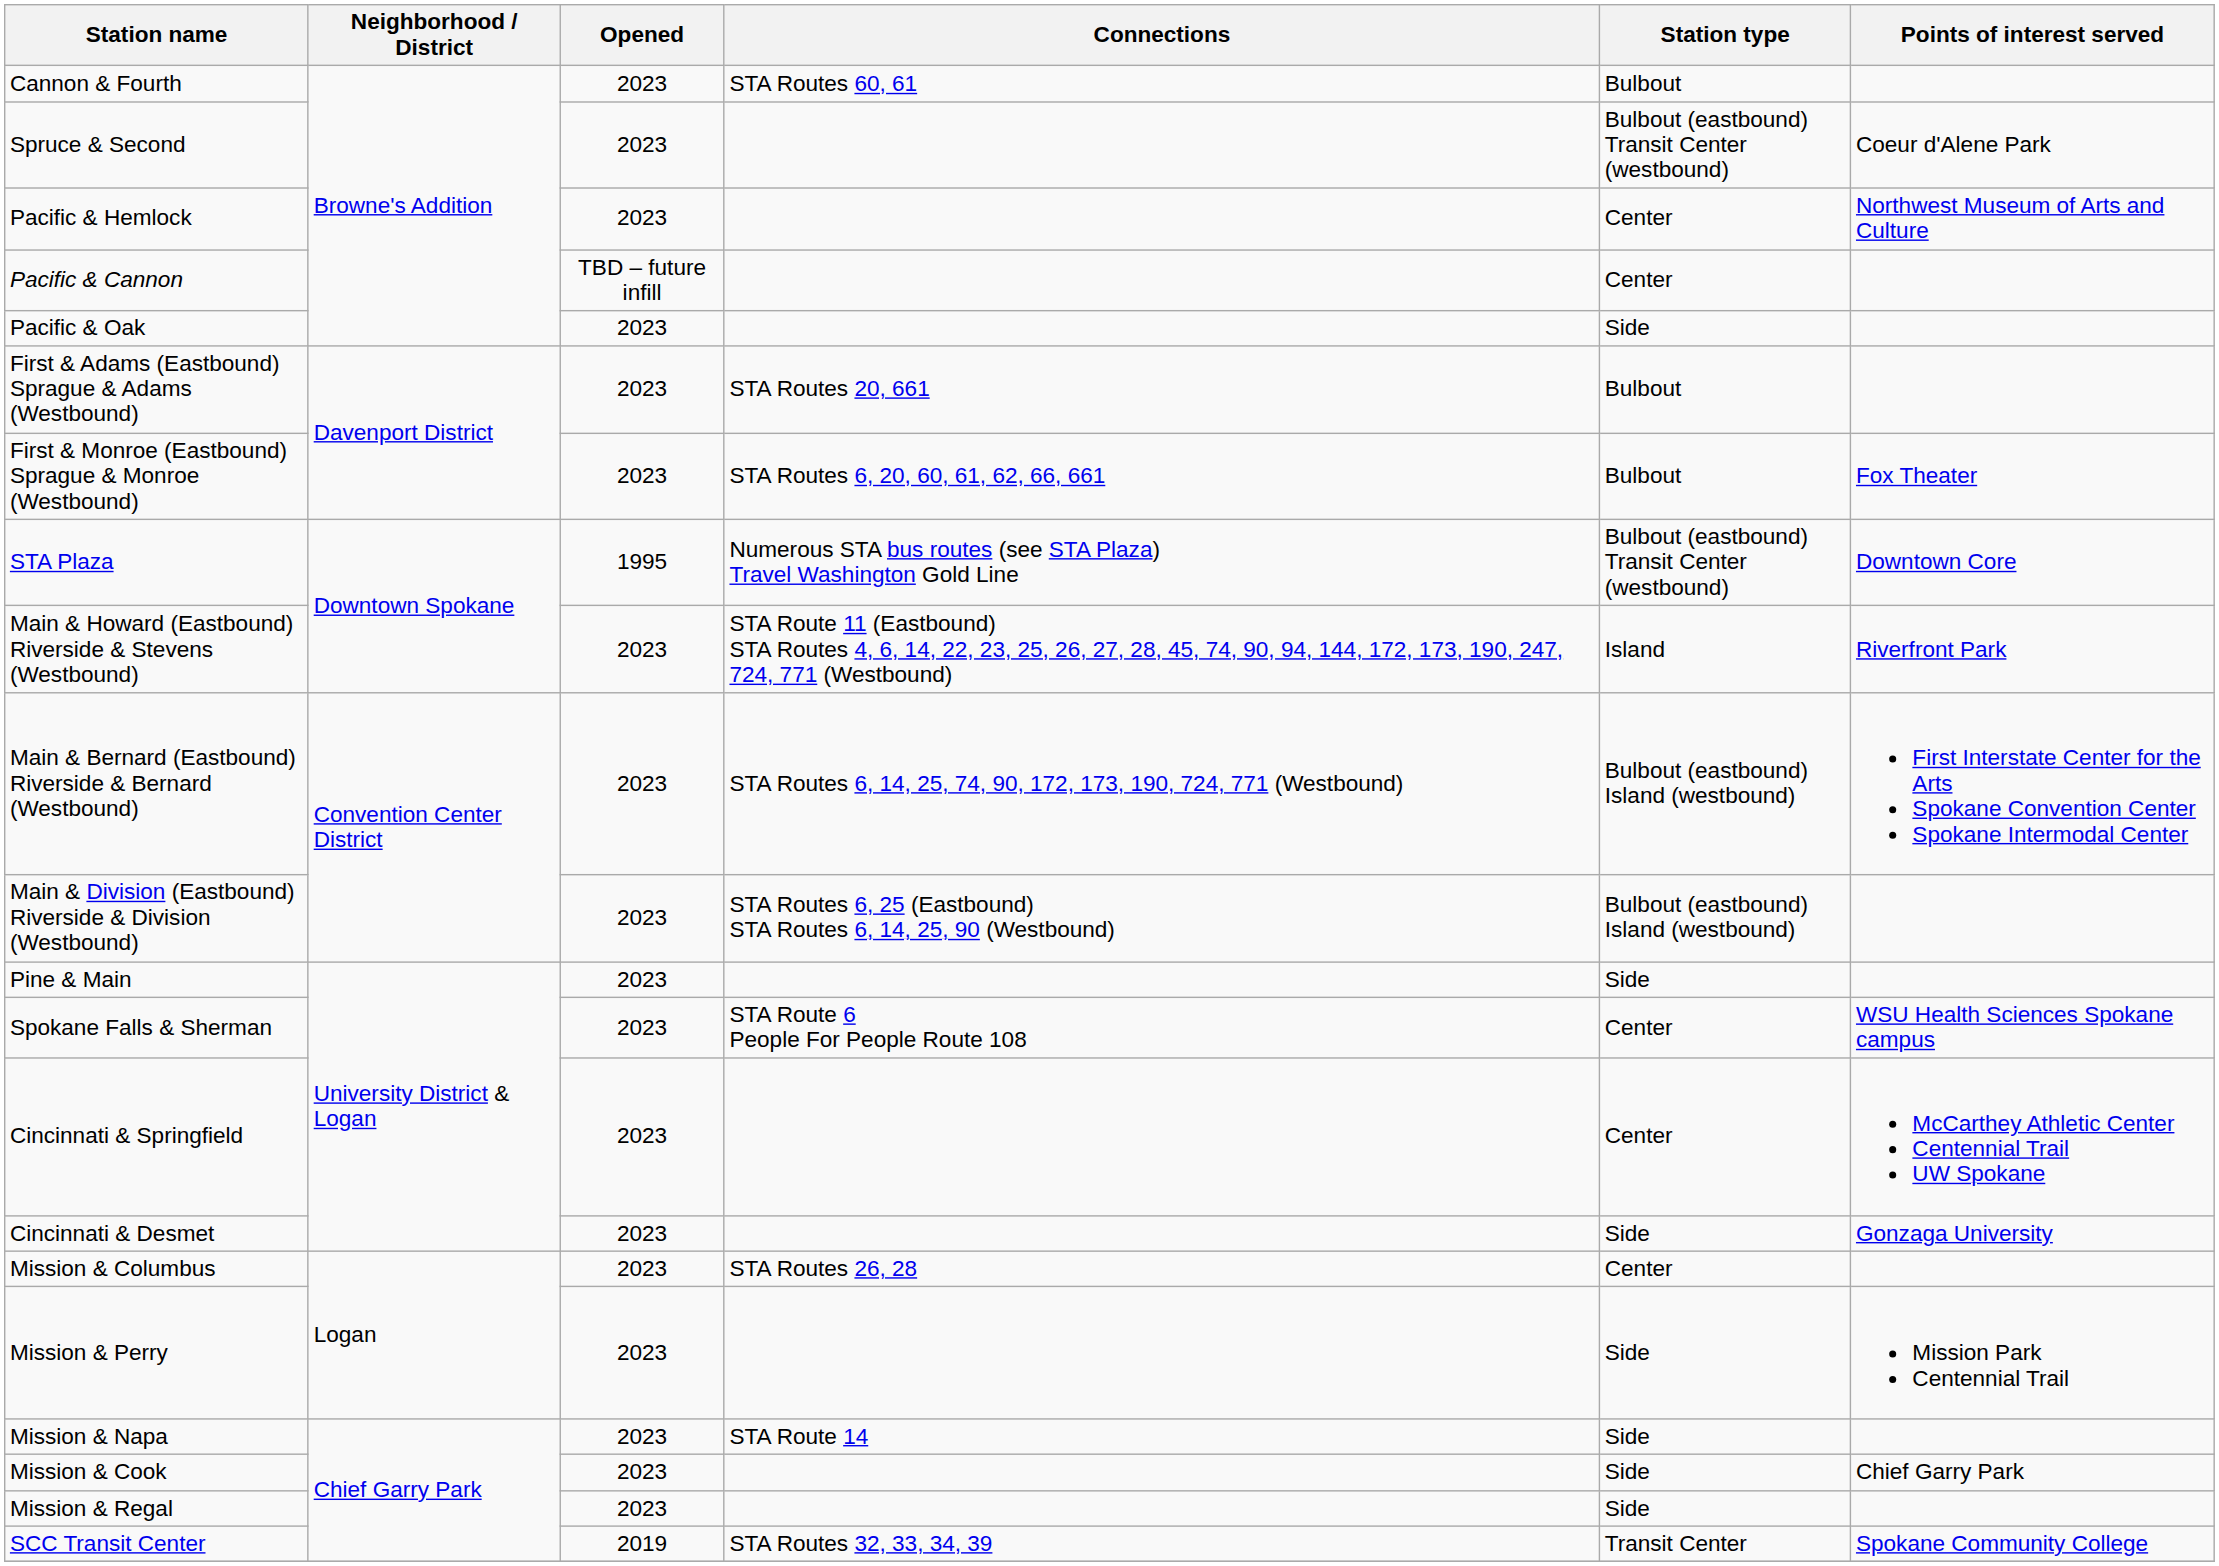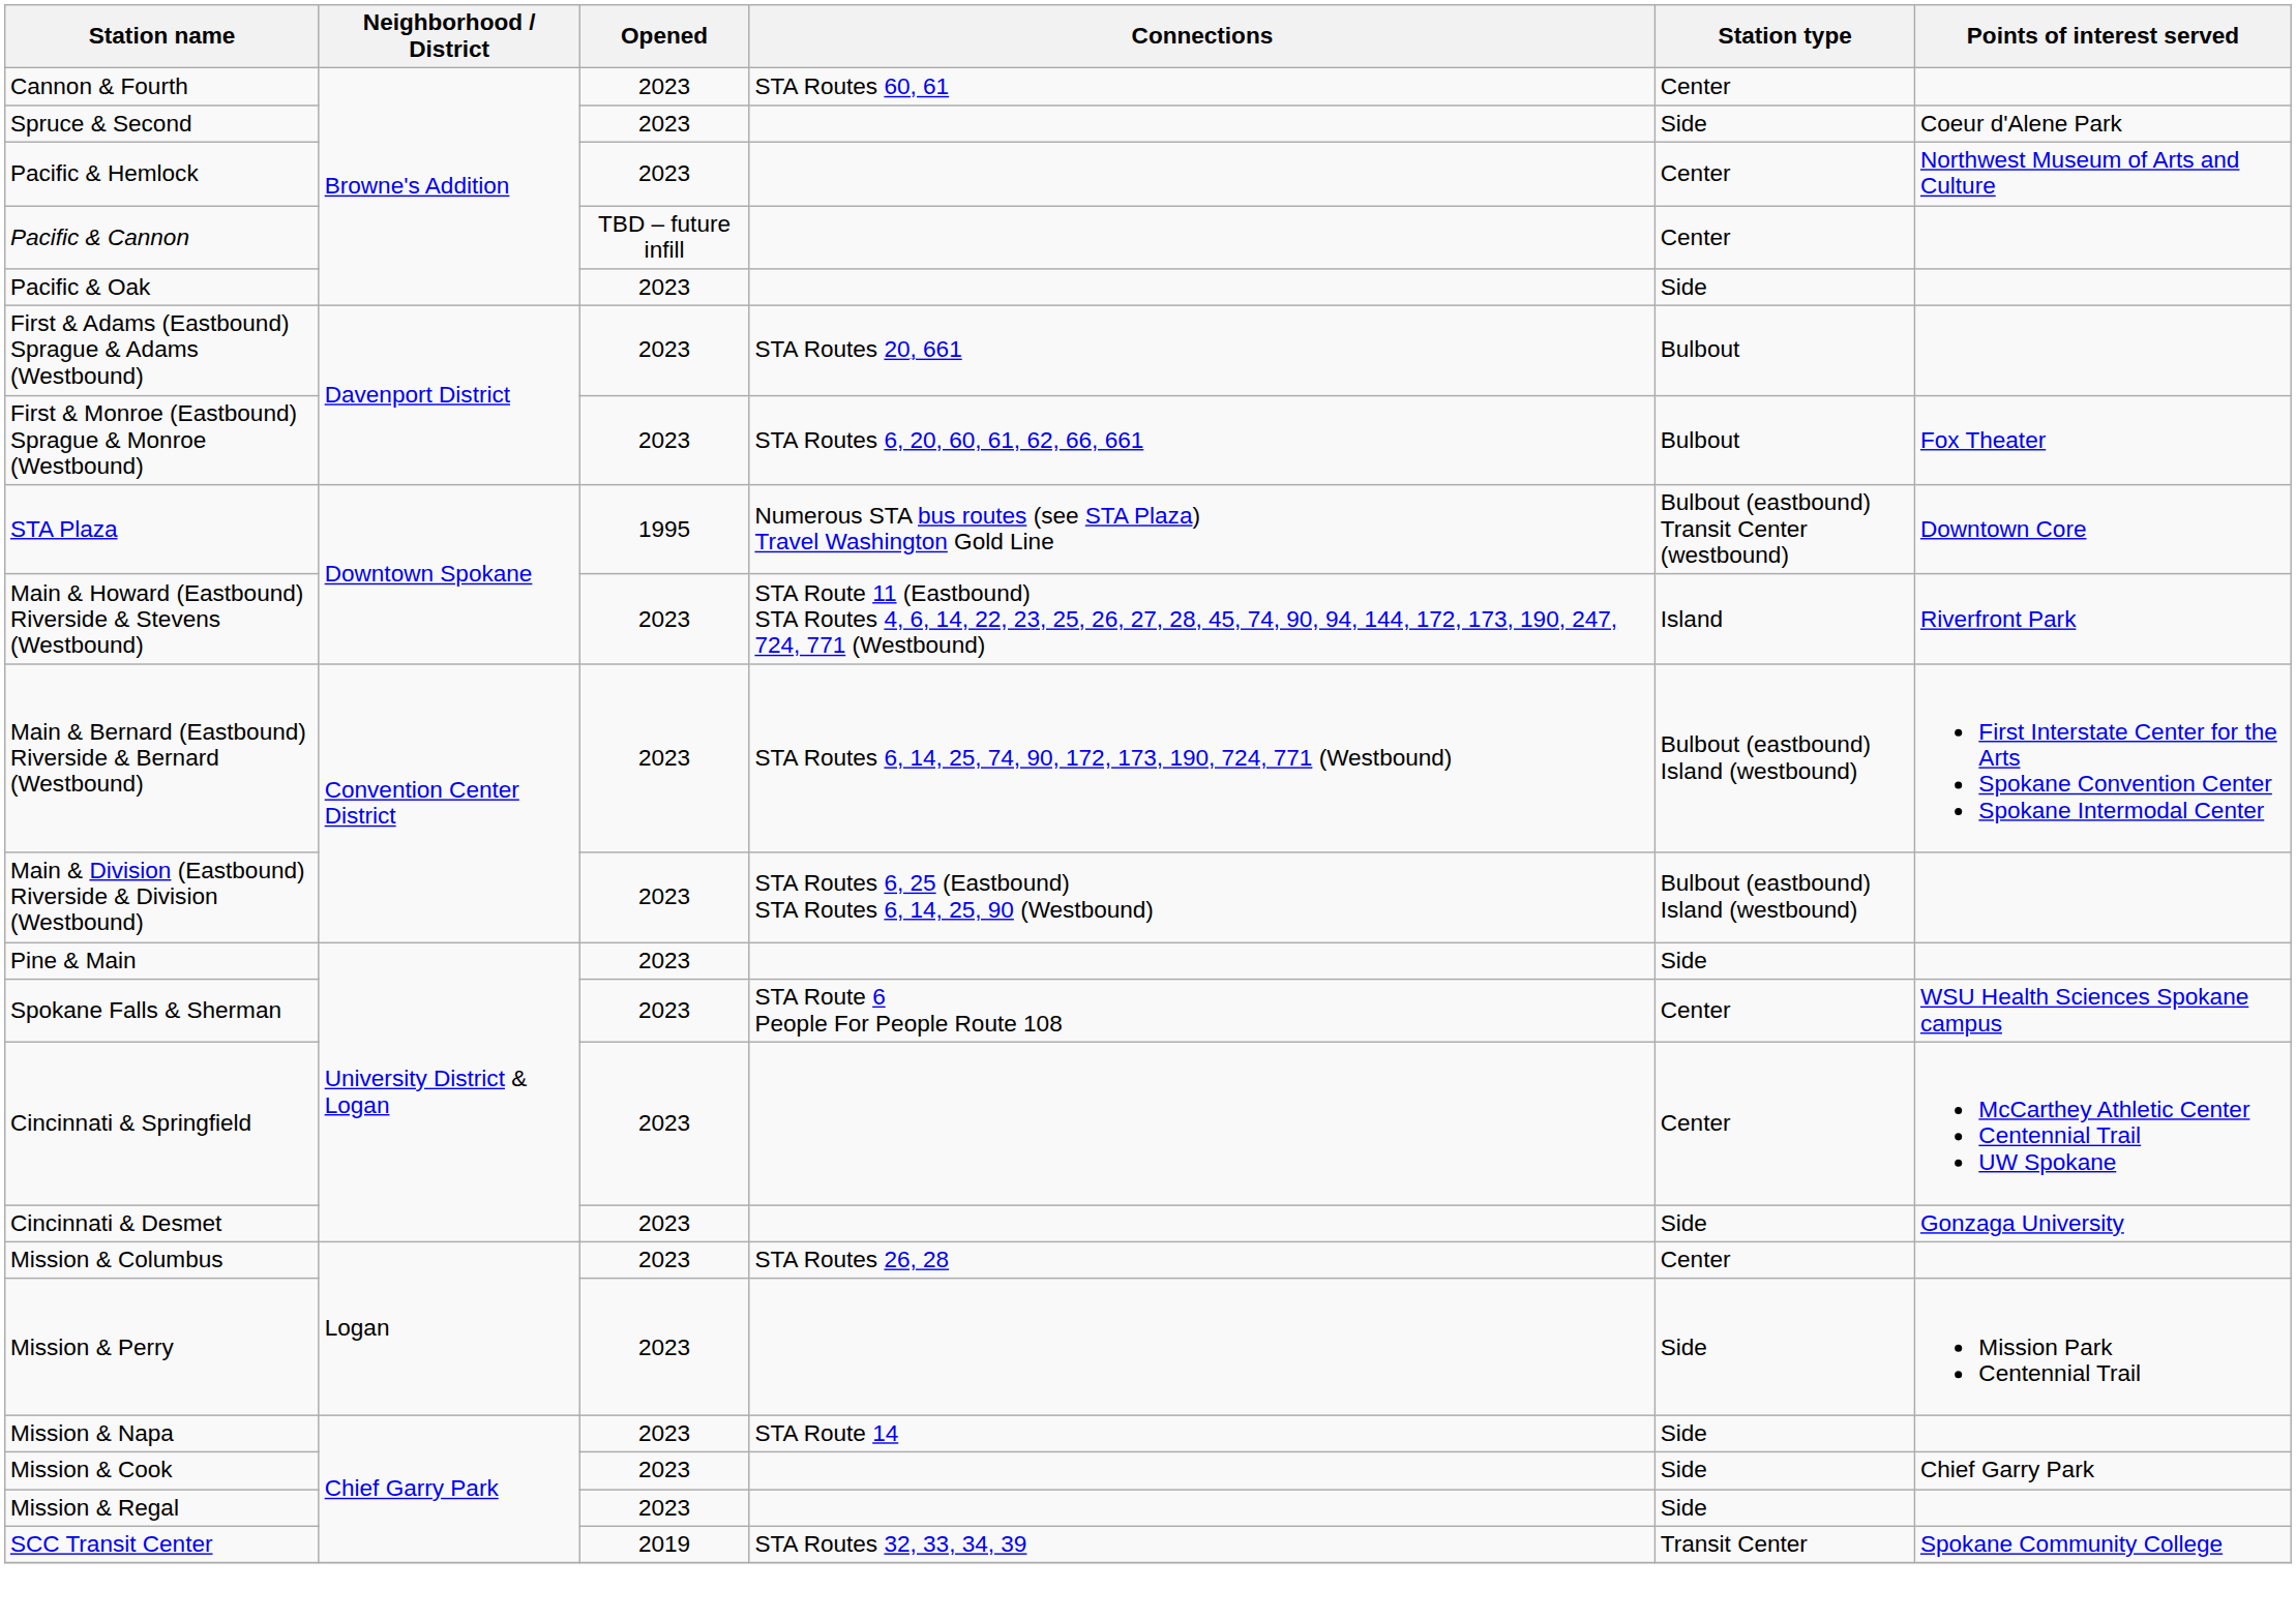 <table class="wikitable sortable" style="text-align:left">
 <tr>
 <th>Station name</th>
 <th>Neighborhood / District</th>
 <th>Opened</th>
 <th>Connections</th>
 <th>Station type</th>
 <th class=unsortable>Points of interest served</th>
 </tr>
 <tr>
 <td>Cannon & Fourth</td>
 <td rowspan=5><a href='#'>Browne's Addition</a></td>
 <td align=center>2023</td>
 <td>STA Routes <a href='#'>60, 61</a></td>
-<td>Bulbout</td>
+<td>Center</td>
 <td></td>
 </tr>
 <tr>
 <td>Spruce & Second</td>
 <td align=center>2023</td>
 <td></td>
-<td>Bulbout (eastbound) <br> Transit Center (westbound)</td>
+<td>Side</td>
 <td>Coeur d'Alene Park</td>
 </tr>
 <tr>
 <td>Pacific & Hemlock</td>
 <td align=center>2023</td>
 <td></td>
 <td>Center</td>
 <td><a href='#'>Northwest Museum of Arts and Culture</a></td>
 </tr>
 <tr>
 <td><em>Pacific & Cannon</em></td>
 <td align=center>TBD – future infill</td>
 <td></td>
 <td>Center</td>
 <td></td>
 </tr>
 <tr>
 <td>Pacific & Oak</td>
 <td align=center>2023</td>
 <td></td>
 <td>Side</td>
 <td></td>
 </tr>
 <tr>
 <td>First & Adams (Eastbound)<br>Sprague & Adams (Westbound)</td>
 <td rowspan=2><a href='#'>Davenport District</a></td>
 <td align=center>2023</td>
 <td>STA Routes <a href='#'>20, 661</a></td>
 <td>Bulbout</td>
 <td></td>
 </tr>
 <tr>
 <td>First & Monroe (Eastbound)<br>Sprague & Monroe (Westbound)</td>
 <td align=center>2023</td>
 <td>STA Routes <a href='#'>6, 20, 60, 61, 62, 66, 661</a></td>
 <td>Bulbout</td>
 <td><a href='#'>Fox Theater</a></td>
 </tr>
 <tr>
 <td><a href='#'>STA Plaza</a></td>
 <td rowspan=2><a href='#'>Downtown Spokane</a></td>
 <td align=center>1995</td>
 <td>Numerous STA <a href='#'>bus routes</a> (see <a href='#'>STA Plaza</a>)<br><a href='#'>Travel Washington</a> Gold Line</td>
 <td>Bulbout (eastbound) <br> Transit Center (westbound)</td>
 <td><a href='#'>Downtown Core</a></td>
 </tr>
 <tr>
 <td>Main & Howard (Eastbound)<br>Riverside & Stevens (Westbound)</td>
 <td align=center>2023</td>
 <td>STA Route <a href='#'>11</a> (Eastbound)<br>STA Routes <a href='#'>4, 6, 14, 22, 23, 25, 26, 27, 28, 45, 74, 90, 94, 144, 172, 173, 190, 247, 724, 771</a> (Westbound)</td>
 <td>Island</td>
 <td><a href='#'>Riverfront Park</a></td>
 </tr>
 <tr>
 <td>Main & Bernard (Eastbound)<br>Riverside & Bernard (Westbound)</td>
 <td rowspan=2><a href='#'>Convention Center District</a></td>
 <td align=center>2023</td>
 <td>STA Routes <a href='#'>6, 14, 25, 74, 90, 172, 173, 190, 724, 771</a> (Westbound)</td>
 <td>Bulbout (eastbound) <br> Island (westbound)</td>
 <td><br><ul><li><a href='#'>First Interstate Center for the Arts</a></li><li><a href='#'>Spokane Convention Center</a></li><li><a href='#'>Spokane Intermodal Center</a></li></ul></td>
 </tr>
 <tr>
 <td>Main & <a href='#'>Division</a> (Eastbound)<br>Riverside & Division (Westbound)</td>
 <td align=center>2023</td>
 <td>STA Routes <a href='#'>6, 25</a> (Eastbound)<br>STA Routes <a href='#'>6, 14, 25, 90</a> (Westbound)</td>
 <td>Bulbout (eastbound) <br> Island (westbound)</td>
 <td></td>
 </tr>
 <tr>
 <td>Pine & Main</td>
 <td rowspan=4><a href='#'>University District</a> & <a href='#'>Logan</a></td>
 <td align=center>2023</td>
 <td></td>
 <td>Side</td>
 <td></td>
 </tr>
 <tr>
 <td>Spokane Falls & Sherman</td>
 <td align=center>2023</td>
 <td>STA Route <a href='#'>6</a><br>People For People Route 108</td>
 <td>Center</td>
 <td><a href='#'>WSU Health Sciences Spokane campus</a></td>
 </tr>
 <tr>
 <td>Cincinnati & Springfield</td>
 <td align=center>2023</td>
 <td></td>
 <td>Center</td>
 <td><br><ul><li><a href='#'>McCarthey Athletic Center</a></li><li><a href='#'>Centennial Trail</a></li><li><a href='#'>UW Spokane</a></li></ul></td>
 </tr>
 <tr>
 <td>Cincinnati & Desmet</td>
 <td align=center>2023</td>
 <td></td>
 <td>Side</td>
 <td><a href='#'>Gonzaga University</a></td>
 </tr>
 <tr>
 <td>Mission & Columbus</td>
 <td rowspan=2>Logan</td>
 <td align=center>2023</td>
 <td>STA Routes <a href='#'>26, 28</a></td>
 <td>Center</td>
 <td></td>
 </tr>
 <tr>
 <td>Mission & Perry</td>
 <td align=center>2023</td>
 <td></td>
 <td>Side</td>
 <td><br><ul><li>Mission Park</li><li>Centennial Trail</li></ul></td>
 </tr>
 <tr>
 <td>Mission & Napa</td>
 <td rowspan=4><a href='#'>Chief Garry Park</a></td>
 <td align=center>2023</td>
 <td>STA Route <a href='#'>14</a></td>
 <td>Side</td>
 <td></td>
 </tr>
 <tr>
 <td>Mission & Cook</td>
 <td align=center>2023</td>
 <td></td>
 <td>Side</td>
 <td>Chief Garry Park</td>
 </tr>
 <tr>
 <td>Mission & Regal</td>
 <td align=center>2023</td>
 <td></td>
 <td>Side</td>
 <td></td>
 </tr>
 <tr>
 <td><a href='#'>SCC Transit Center</a></td>
 <td align=center>2019</td>
 <td>STA Routes <a href='#'>32, 33, 34, 39</a></td>
 <td>Transit Center</td>
 <td><a href='#'>Spokane Community College</a></td>
 </tr>
 <tr>
 </tr>
 </table>
